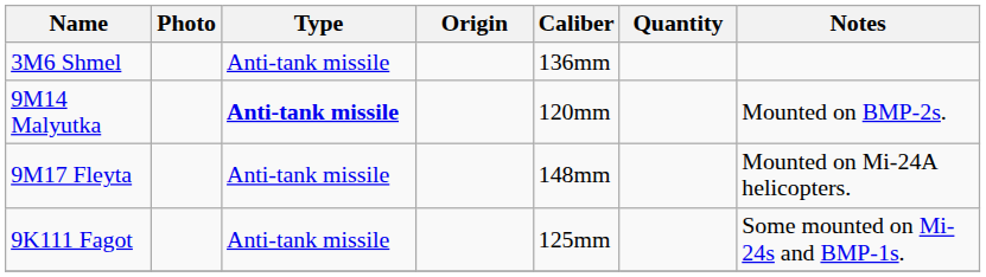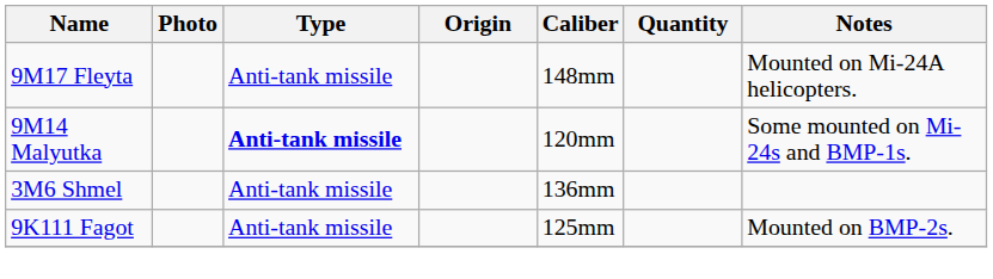 <table class="wikitable" style="width:75%;">
 <tr>
 <th style="width:15%;">Name</th>
 <th>Photo</th>
 <th style="width:20%;">Type</th>
 <th style="width:12%;">Origin</th>
 <th>Caliber</th>
 <th style="width:12%;">Quantity</th>
 <th>Notes</th>
 </tr>
 <tr>
+<td><a href='#'>9M17 Fleyta</a></td>
+<td></td>
+<td><a href='#'>Anti-tank missile</a></td>
+<td></td>
+<td>148mm</td>
+<td></td>
+<td>Mounted on Mi-24A helicopters.</td>
+</tr>
+<tr>
+<td><a href='#'>9M14 Malyutka</a></td>
+<td></td>
+<td><strong><a href='#'>Anti-tank missile</a></strong></td>
+<td></td>
+<td>120mm</td>
+<td></td>
+<td>Some mounted on <a href='#'>Mi-24s</a> and <a href='#'>BMP-1s</a>.</td>
+</tr>
+<tr>
 <td><a href='#'>3M6 Shmel</a></td>
 <td></td>
 <td><a href='#'>Anti-tank missile</a></td>
 <td></td>
 <td>136mm</td>
 <td></td>
 <td></td>
 </tr>
 <tr>
-<td><a href='#'>9M14 Malyutka</a></td>
-<td></td>
-<td><strong><a href='#'>Anti-tank missile</a></strong></td>
-<td></td>
-<td>120mm</td>
-<td></td>
-<td>Mounted on <a href='#'>BMP-2s</a>.</td>
-</tr>
-<tr>
-<td><a href='#'>9M17 Fleyta</a></td>
-<td></td>
-<td><a href='#'>Anti-tank missile</a></td>
-<td></td>
-<td>148mm</td>
-<td></td>
-<td>Mounted on Mi-24A helicopters.</td>
-</tr>
-<tr>
 <td><a href='#'>9K111 Fagot</a></td>
 <td></td>
 <td><a href='#'>Anti-tank missile</a></td>
 <td></td>
 <td>125mm</td>
 <td></td>
-<td>Some mounted on <a href='#'>Mi-24s</a> and <a href='#'>BMP-1s</a>.</td>
+<td>Mounted on <a href='#'>BMP-2s</a>.</td>
 </tr>
 <tr>
 </tr>
 </table>
